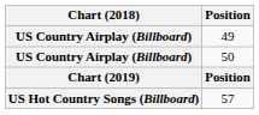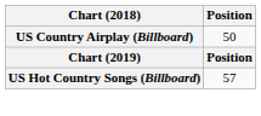 <table class="wikitable sortable plainrowheaders" style="text-align:center">
 <tr>
 <th scope="col">Chart (2018)</th>
 <th scope="col">Position</th>
-</tr>
-<tr>
-<th scope="row">US Country Airplay (<em>Billboard</em>)</th>
-<td>49</td>
 </tr>
 <tr>
 <th scope="row">US Country Airplay (<em>Billboard</em>)</th>
 <td>50</td>
 </tr>
 <tr>
 <th scope="col">Chart (2019)</th>
 <th scope="col">Position</th>
 </tr>
 <tr>
 <th scope="row">US Hot Country Songs (<em>Billboard</em>)</th>
 <td>57</td>
 </tr>
 </table>
